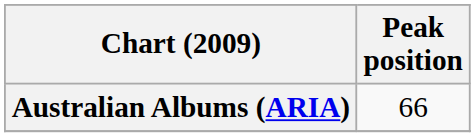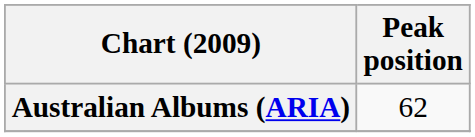 <table class="wikitable sortable plainrowheaders">
 <tr>
 <th>Chart (2009)</th>
 <th>Peak<br>position</th>
 </tr>
 <tr>
 <th scope="row">Australian Albums (<a href='#'>ARIA</a>)</th>
-<td align="center">66</td>
+<td align="center">62</td>
 </tr>
 <tr>
 </tr>
 <tr>
 </tr>
 <tr>
 </tr>
 <tr>
 </tr>
 <tr>
 </tr>
 <tr>
 </tr>
 <tr>
 </tr>
 <tr>
 </tr>
 <tr>
 </tr>
 <tr>
 </tr>
 <tr>
 </tr>
 <tr>
 </tr>
 <tr>
 </tr>
 <tr>
 </tr>
 <tr>
 </tr>
 <tr>
 </tr>
 <tr>
 </tr>
 </table>
